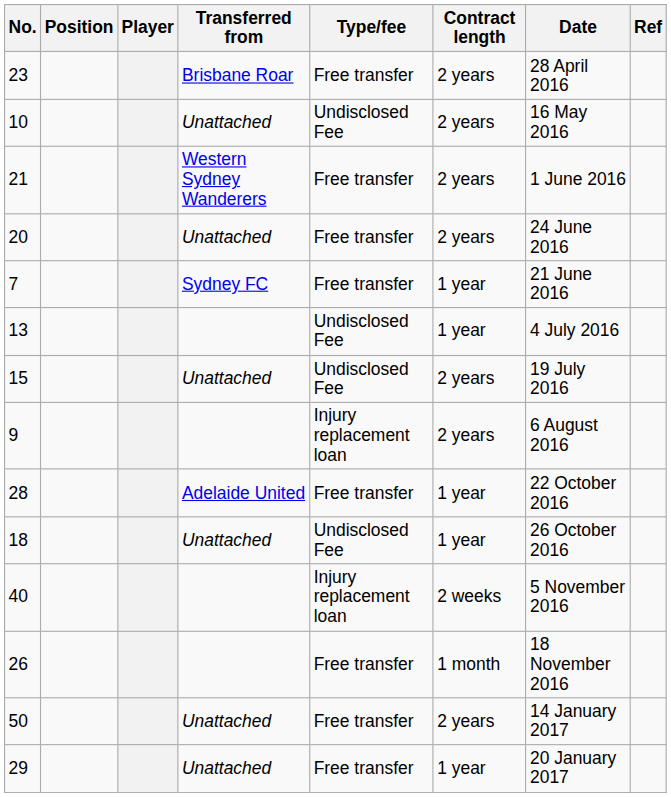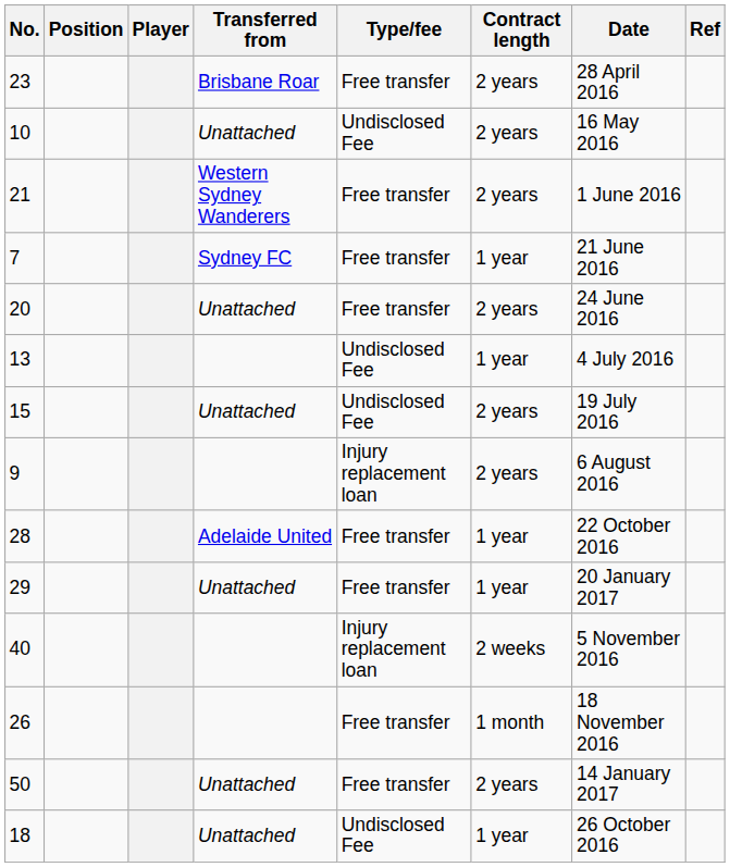 <table class="wikitable plainrowheaders sortable" style="text-align:center; text-align:left">
 <tr>
 <th scope="col">No.</th>
 <th scope="col">Position</th>
 <th scope="col">Player</th>
 <th scope="col">Transferred from</th>
 <th scope="col">Type/fee</th>
 <th scope="col">Contract length</th>
 <th scope="col">Date</th>
 <th scope="col" class="unsortable">Ref</th>
 </tr>
 <tr>
 <td>23</td>
 <td></td>
 <th scope="row"></th>
 <td><a href='#'>Brisbane Roar</a></td>
 <td>Free transfer</td>
 <td>2 years</td>
 <td>28 April 2016</td>
 <td></td>
 </tr>
 <tr>
 <td>10</td>
 <td></td>
 <th scope="row"></th>
 <td><em>Unattached</em></td>
 <td>Undisclosed Fee</td>
 <td>2 years</td>
 <td>16 May 2016</td>
 <td></td>
 </tr>
 <tr>
 <td>21</td>
 <td></td>
 <th scope="row"></th>
 <td><a href='#'>Western Sydney Wanderers</a></td>
 <td>Free transfer</td>
 <td>2 years</td>
 <td>1 June 2016</td>
 <td></td>
 </tr>
 <tr>
+<td>7</td>
+<td></td>
+<th scope="row"></th>
+<td><a href='#'>Sydney FC</a></td>
+<td>Free transfer</td>
+<td>1 year</td>
+<td>21 June 2016</td>
+<td></td>
+</tr>
+<tr>
 <td>20</td>
 <td></td>
 <th scope="row"></th>
 <td><em>Unattached</em></td>
 <td>Free transfer</td>
 <td>2 years</td>
 <td>24 June 2016</td>
-<td></td>
-</tr>
-<tr>
-<td>7</td>
-<td></td>
-<th scope="row"></th>
-<td><a href='#'>Sydney FC</a></td>
-<td>Free transfer</td>
-<td>1 year</td>
-<td>21 June 2016</td>
 <td></td>
 </tr>
 <tr>
 <td>13</td>
 <td></td>
 <th scope="row"></th>
 <td></td>
 <td>Undisclosed Fee</td>
 <td>1 year</td>
 <td>4 July 2016</td>
 <td></td>
 </tr>
 <tr>
 <td>15</td>
 <td></td>
 <th scope="row"></th>
 <td><em>Unattached</em></td>
 <td>Undisclosed Fee</td>
 <td>2 years</td>
 <td>19 July 2016</td>
 <td></td>
 </tr>
 <tr>
 <td>9</td>
 <td></td>
 <th scope="row"></th>
 <td></td>
 <td>Injury replacement loan</td>
 <td>2 years</td>
 <td>6 August 2016</td>
 <td></td>
 </tr>
 <tr>
 <td>28</td>
 <td></td>
 <th scope="row"></th>
 <td><a href='#'>Adelaide United</a></td>
 <td>Free transfer</td>
 <td>1 year</td>
 <td>22 October 2016</td>
 <td></td>
 </tr>
 <tr>
-<td>18</td>
+<td>29</td>
 <td></td>
 <th scope="row"></th>
 <td><em>Unattached</em></td>
-<td>Undisclosed Fee</td>
+<td>Free transfer</td>
 <td>1 year</td>
-<td>26 October 2016</td>
+<td>20 January 2017</td>
 <td></td>
 </tr>
 <tr>
 <td>40</td>
 <td></td>
 <th scope="row"></th>
 <td></td>
 <td>Injury replacement loan</td>
 <td>2 weeks</td>
 <td>5 November 2016</td>
 <td></td>
 </tr>
 <tr>
 <td>26</td>
 <td></td>
 <th scope="row"></th>
 <td></td>
 <td>Free transfer</td>
 <td>1 month</td>
 <td>18 November 2016</td>
 <td></td>
 </tr>
 <tr>
 <td>50</td>
 <td></td>
 <th scope="row"></th>
 <td><em>Unattached</em></td>
 <td>Free transfer</td>
 <td>2 years</td>
 <td>14 January 2017</td>
 <td></td>
 </tr>
 <tr>
-<td>29</td>
+<td>18</td>
 <td></td>
 <th scope="row"></th>
 <td><em>Unattached</em></td>
-<td>Free transfer</td>
+<td>Undisclosed Fee</td>
 <td>1 year</td>
-<td>20 January 2017</td>
+<td>26 October 2016</td>
 <td></td>
 </tr>
 </table>
